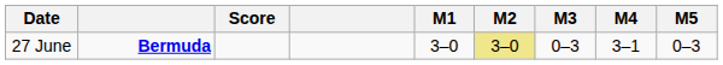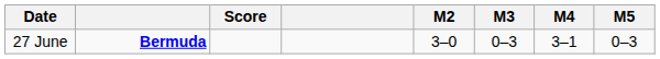 <table class="wikitable" style="text-align: center; font-size:90% ">
 <tr>
 <th width="60">Date</th>
 <th align="right" width="120"></th>
 <th width="60">Score</th>
 <th align="left" width="120"></th>
-<th width="50">M1</th>
 <th width="50">M2</th>
 <th width="50">M3</th>
 <th width="50">M4</th>
 <th width="50">M5</th>
 </tr>
 <tr>
 <td>27 June</td>
 <td align=right><strong><a href='#'>Bermuda</a></strong> </td>
 <td align=center></td>
 <td align=left></td>
 <td>3–0</td>
-<td style="background: khaki;">3–0</td>
 <td>0–3</td>
 <td>3–1</td>
 <td>0–3</td>
 </tr>
 </table>
